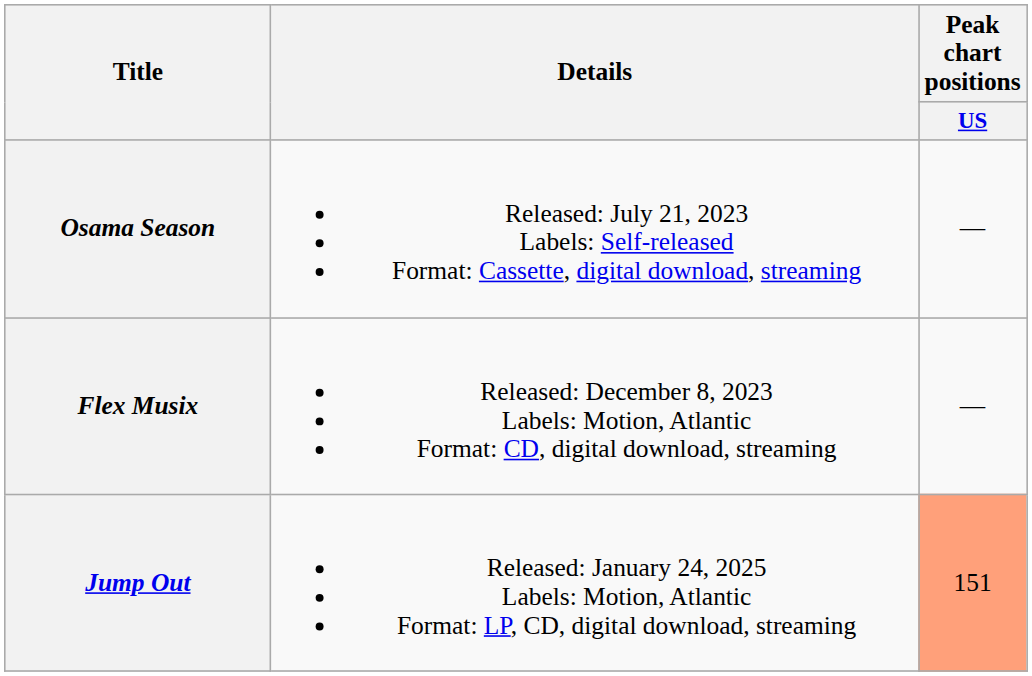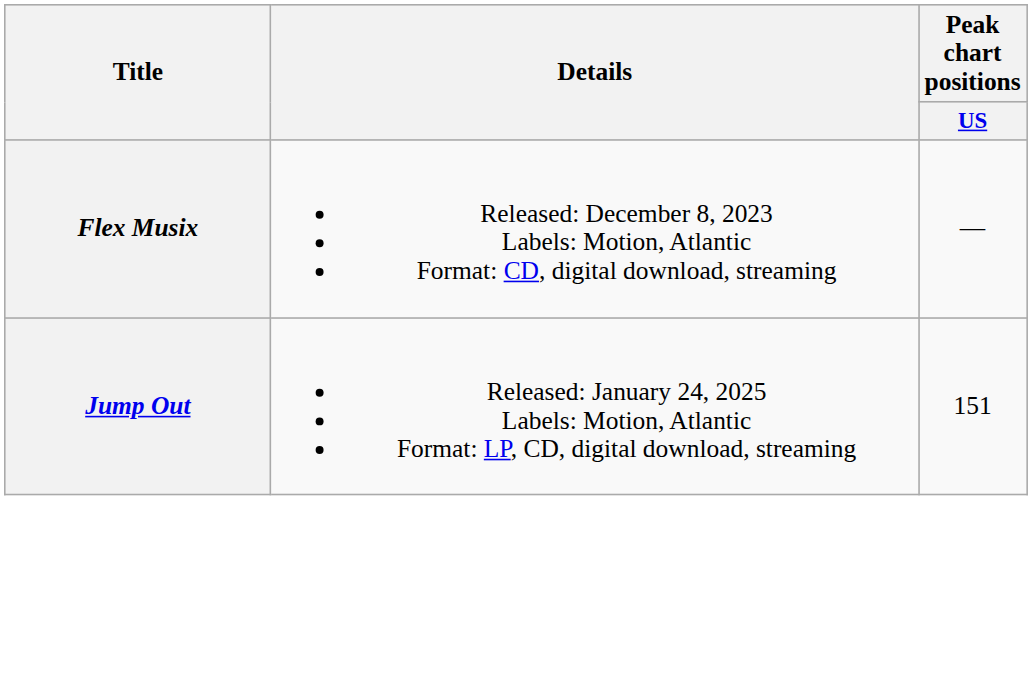 <table class="wikitable plainrowheaders" style="text-align:center;">
 <tr>
 <th scope="col" rowspan="2" style="width:10em;">Title</th>
 <th scope="col" rowspan="2" style="width:25em;">Details</th>
 <th scope="col" colspan="1">Peak chart positions</th>
 </tr>
 <tr>
 <th scope="col" style="width:2.5em;font-size:90%"><a href='#'>US</a><br></th>
 </tr>
 <tr>
-<th scope="row"><em>Osama Season</em></th>
-<td><br><ul><li>Released: July 21, 2023</li><li>Labels: <a href='#'>Self-released</a></li><li>Format: <a href='#'>Cassette</a>, <a href='#'>digital download</a>, <a href='#'>streaming</a></li></ul></td>
-<td>—</td>
-</tr>
-<tr>
 <th scope="row"><em>Flex Musix</em></th>
 <td><br><ul><li>Released: December 8, 2023</li><li>Labels: Motion, Atlantic</li><li>Format: <a href='#'>CD</a>, digital download, streaming</li></ul></td>
 <td>—</td>
 </tr>
 <tr>
 <th scope="row"><em><a href='#'>Jump Out</a></em></th>
 <td><br><ul><li>Released: January 24, 2025</li><li>Labels: Motion, Atlantic</li><li>Format: <a href='#'>LP</a>, CD, digital download, streaming</li></ul></td>
-<td style="background: lightsalmon;">151</td>
+<td>151</td>
 </tr>
 </table>
